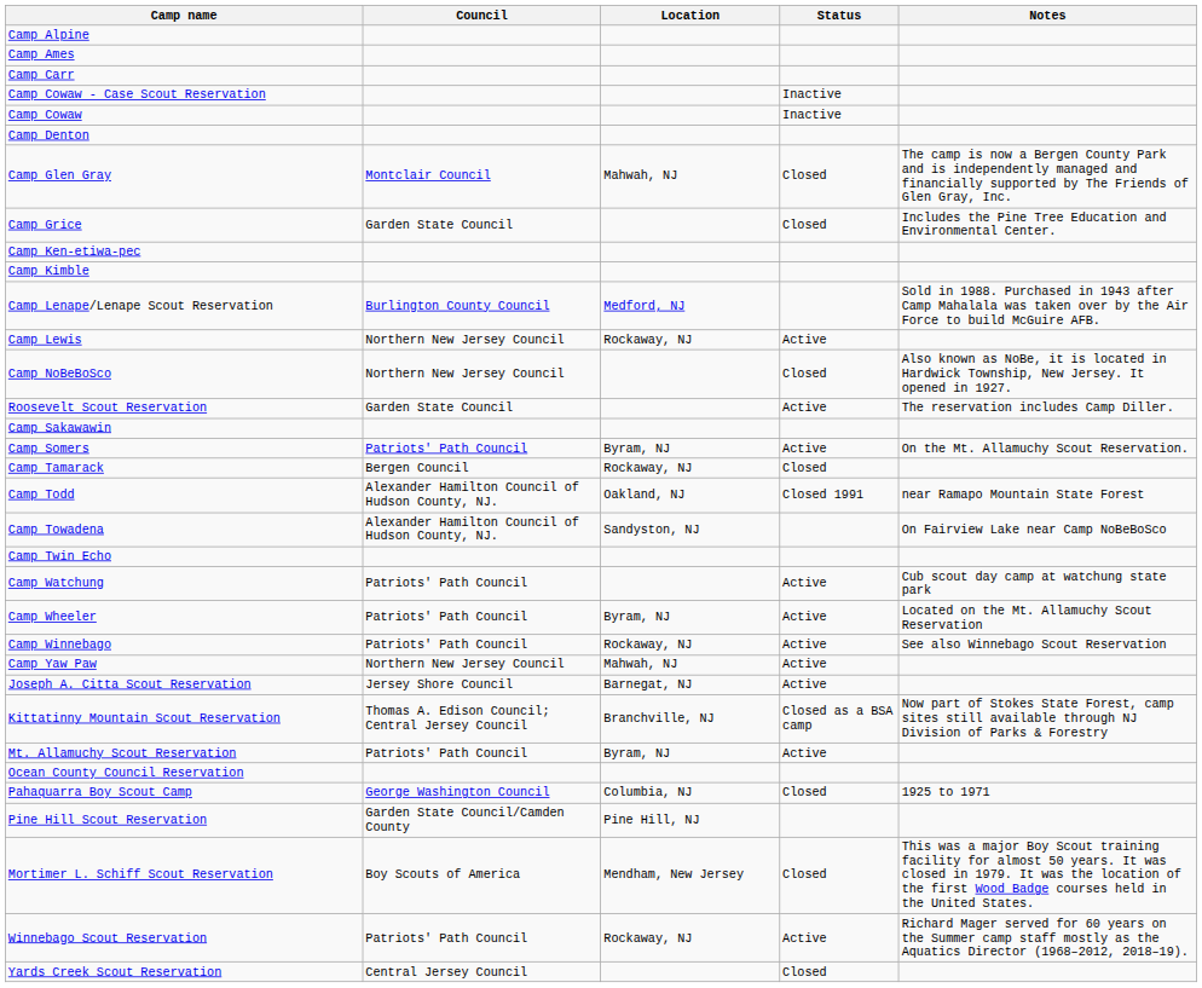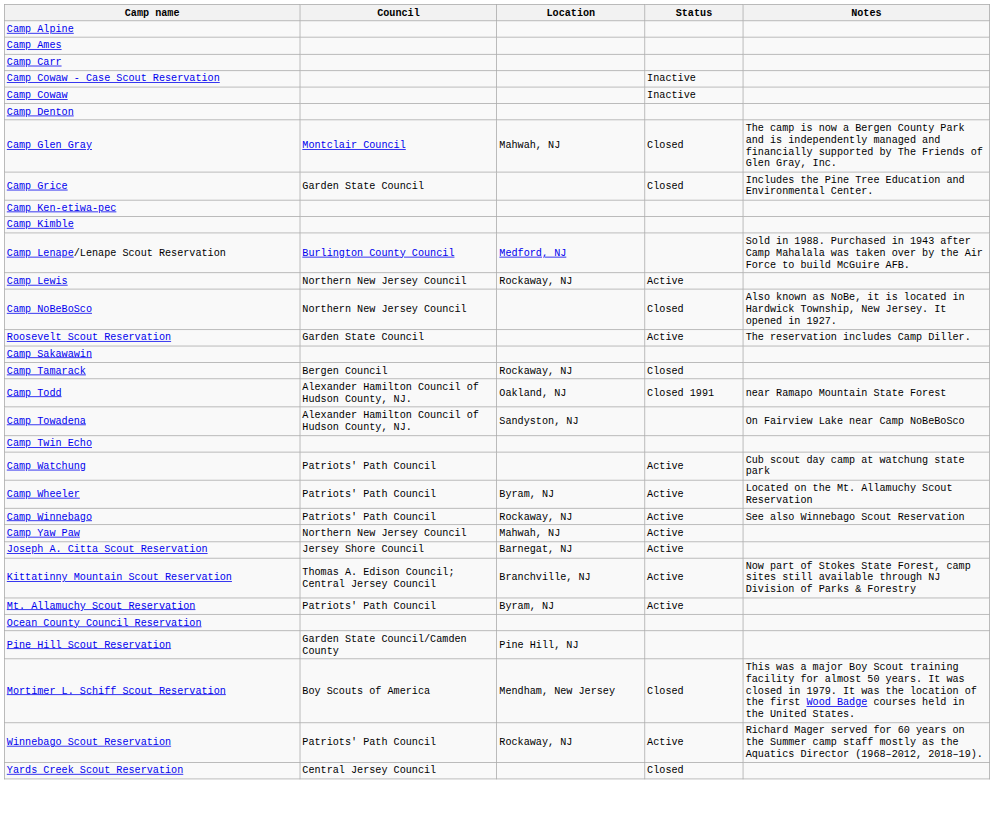 <table class="wikitable sortable" border="1" width="100%">
 <tr>
 <th scope="col" width="30%">Camp name</th>
 <th scope="col" width="20%">Council</th>
 <th scope="col" width="15%">Location</th>
 <th scope="col" width="10%">Status</th>
 <th scope="col" width="25%"  class="unsortable">Notes</th>
 </tr>
 <tr>
 <td><a href='#'>Camp Alpine</a></td>
 <td></td>
 <td></td>
 <td></td>
 <td></td>
 </tr>
 <tr>
 <td><a href='#'>Camp Ames</a></td>
 <td></td>
 <td></td>
 <td></td>
 <td></td>
 </tr>
 <tr>
 <td><a href='#'>Camp Carr</a></td>
 <td></td>
 <td></td>
 <td></td>
 <td></td>
 </tr>
 <tr>
 <td><a href='#'>Camp Cowaw - Case Scout Reservation</a></td>
 <td></td>
 <td></td>
 <td>Inactive</td>
 <td></td>
 </tr>
 <tr>
 <td><a href='#'>Camp Cowaw</a></td>
 <td></td>
 <td></td>
 <td>Inactive</td>
 <td></td>
 </tr>
 <tr>
 <td><a href='#'>Camp Denton</a></td>
 <td></td>
 <td></td>
 <td></td>
 <td></td>
 </tr>
 <tr>
 <td><a href='#'>Camp Glen Gray</a></td>
 <td><a href='#'>Montclair Council</a></td>
 <td>Mahwah, NJ</td>
 <td>Closed</td>
 <td>The camp is now a Bergen County Park and is independently managed and financially supported by The Friends of Glen Gray, Inc.</td>
 </tr>
 <tr>
 <td><a href='#'>Camp Grice</a></td>
 <td>Garden State Council</td>
 <td></td>
 <td>Closed</td>
 <td>Includes the Pine Tree Education and Environmental Center.</td>
 </tr>
 <tr>
 <td><a href='#'>Camp Ken-etiwa-pec</a></td>
 <td></td>
 <td></td>
 <td></td>
 <td></td>
 </tr>
 <tr>
 <td><a href='#'>Camp Kimble</a></td>
 <td></td>
 <td></td>
 <td></td>
 <td></td>
 </tr>
 <tr>
 <td><a href='#'>Camp Lenape</a>/Lenape Scout Reservation</td>
 <td><a href='#'>Burlington County Council</a></td>
 <td><a href='#'>Medford, NJ</a></td>
 <td></td>
 <td>Sold in 1988.   Purchased in 1943 after Camp Mahalala was taken over by the Air Force to build McGuire AFB.</td>
 </tr>
 <tr>
 <td><a href='#'>Camp Lewis</a></td>
 <td>Northern New Jersey Council</td>
 <td>Rockaway, NJ</td>
 <td>Active</td>
 <td></td>
 </tr>
 <tr>
 <td><a href='#'>Camp NoBeBoSco</a></td>
 <td>Northern New Jersey Council</td>
 <td></td>
 <td>Closed</td>
 <td>Also known as NoBe, it is located in Hardwick Township, New Jersey. It opened in 1927.</td>
 </tr>
 <tr>
 <td><a href='#'>Roosevelt Scout Reservation</a></td>
 <td>Garden State Council</td>
 <td></td>
 <td>Active</td>
 <td>The reservation includes Camp Diller.</td>
 </tr>
 <tr>
 <td><a href='#'>Camp Sakawawin</a></td>
 <td></td>
 <td></td>
 <td></td>
 <td></td>
 </tr>
 <tr>
-<td><a href='#'>Camp Somers</a></td>
-<td><a href='#'>Patriots' Path Council</a></td>
-<td>Byram, NJ</td>
-<td>Active</td>
-<td>On the Mt. Allamuchy Scout Reservation.</td>
-</tr>
-<tr>
 <td><a href='#'>Camp Tamarack</a></td>
 <td>Bergen Council</td>
 <td>Rockaway, NJ</td>
 <td>Closed</td>
 <td></td>
 </tr>
 <tr>
 <td><a href='#'>Camp Todd</a></td>
 <td>Alexander Hamilton Council of Hudson County, NJ.</td>
 <td>Oakland, NJ</td>
 <td>Closed 1991</td>
 <td>near Ramapo Mountain State Forest</td>
 </tr>
 <tr>
 <td><a href='#'>Camp Towadena</a></td>
 <td>Alexander Hamilton Council of Hudson County, NJ.</td>
 <td>Sandyston, NJ</td>
 <td></td>
 <td>On Fairview Lake near Camp NoBeBoSco</td>
 </tr>
 <tr>
 <td><a href='#'>Camp Twin Echo</a></td>
 <td></td>
 <td></td>
 <td></td>
 <td></td>
 </tr>
 <tr>
 <td><a href='#'>Camp Watchung</a></td>
 <td>Patriots' Path Council</td>
 <td></td>
 <td>Active</td>
 <td>Cub scout day camp at watchung state park</td>
 </tr>
 <tr>
 <td><a href='#'>Camp Wheeler</a></td>
 <td>Patriots' Path Council</td>
 <td>Byram, NJ</td>
 <td>Active</td>
 <td>Located on the Mt. Allamuchy Scout Reservation</td>
 </tr>
 <tr>
 <td><a href='#'>Camp Winnebago</a></td>
 <td>Patriots' Path Council</td>
 <td>Rockaway, NJ</td>
 <td>Active</td>
 <td>See also Winnebago Scout Reservation</td>
 </tr>
 <tr>
 <td><a href='#'>Camp Yaw Paw</a></td>
 <td>Northern New Jersey Council</td>
 <td>Mahwah, NJ</td>
 <td>Active</td>
 <td></td>
 </tr>
 <tr>
 <td><a href='#'>Joseph A. Citta Scout Reservation</a></td>
 <td>Jersey Shore Council</td>
 <td>Barnegat, NJ</td>
 <td>Active</td>
 <td></td>
 </tr>
 <tr>
 <td><a href='#'>Kittatinny Mountain Scout Reservation</a></td>
 <td>Thomas A. Edison Council; Central Jersey Council</td>
 <td>Branchville, NJ</td>
-<td>Closed as a BSA camp</td>
+<td>Active</td>
 <td>Now part of Stokes State Forest, camp sites still available through NJ Division of Parks & Forestry</td>
 </tr>
 <tr>
 <td><a href='#'>Mt. Allamuchy Scout Reservation</a></td>
 <td>Patriots' Path Council</td>
 <td>Byram, NJ</td>
 <td>Active</td>
 <td></td>
 </tr>
 <tr>
 <td><a href='#'>Ocean County Council Reservation</a></td>
 <td></td>
 <td></td>
 <td></td>
 <td></td>
-</tr>
-<tr>
-<td><a href='#'>Pahaquarra Boy Scout Camp</a></td>
-<td><a href='#'>George Washington Council</a></td>
-<td>Columbia, NJ</td>
-<td>Closed</td>
-<td>1925 to 1971</td>
 </tr>
 <tr>
 <td><a href='#'>Pine Hill Scout Reservation</a></td>
 <td>Garden State Council/Camden County</td>
 <td>Pine Hill, NJ</td>
 <td></td>
 <td></td>
 </tr>
 <tr>
 <td><a href='#'>Mortimer L. Schiff Scout Reservation</a></td>
 <td>Boy Scouts of America</td>
 <td>Mendham, New Jersey</td>
 <td>Closed</td>
 <td>This was a major Boy Scout training facility for almost 50 years.  It was closed in 1979.  It was the location of the first <a href='#'>Wood Badge</a> courses held in the United States.</td>
 </tr>
 <tr>
 <td><a href='#'>Winnebago Scout Reservation</a></td>
 <td>Patriots' Path Council</td>
 <td>Rockaway, NJ</td>
 <td>Active</td>
 <td>Richard Mager served for 60 years on the Summer camp staff mostly as the Aquatics Director (1968–2012, 2018–19).</td>
 </tr>
 <tr>
 <td><a href='#'>Yards Creek Scout Reservation</a></td>
 <td>Central Jersey Council</td>
 <td></td>
 <td>Closed</td>
 <td></td>
 </tr>
 </table>
